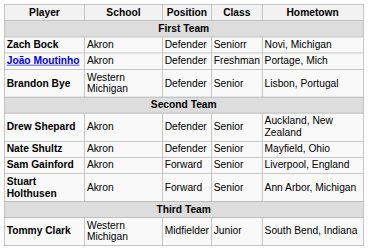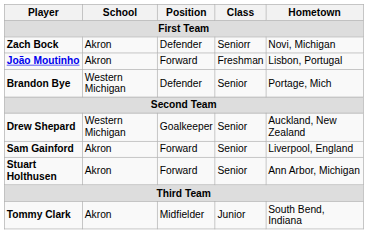 <table class="wikitable sortable" style="text-align: left; width:90%">
 <tr>
 <th>Player</th>
 <th>School</th>
 <th>Position</th>
 <th>Class</th>
 <th>Hometown</th>
 </tr>
 <tr>
 <td colspan="5" style="text-align:center; background:#ddd;"><strong>First Team</strong></td>
 </tr>
 <tr>
 <td><strong>Zach Bock</strong></td>
 <td>Akron</td>
 <td>Defender</td>
 <td>Seniorr</td>
 <td>Novi, Michigan</td>
 </tr>
 <tr>
 <td><strong><a href='#'>João Moutinho</a></strong></td>
 <td>Akron</td>
-<td>Defender</td>
+<td>Forward</td>
 <td>Freshman</td>
-<td>Portage, Mich</td>
+<td>Lisbon, Portugal</td>
 </tr>
 <tr>
 <td><strong>Brandon Bye</strong></td>
 <td>Western Michigan</td>
 <td>Defender</td>
 <td>Senior</td>
-<td>Lisbon, Portugal</td>
+<td>Portage, Mich</td>
 </tr>
 <tr>
 <td colspan="5" style="text-align:center; background:#ddd;"><strong>Second Team</strong></td>
 </tr>
 <tr>
 <td><strong>Drew Shepard</strong></td>
-<td>Akron</td>
-<td>Defender</td>
+<td>Western Michigan</td>
+<td>Goalkeeper</td>
 <td>Senior</td>
 <td>Auckland, New Zealand</td>
-</tr>
-<tr>
-<td><strong>Nate Shultz</strong></td>
-<td>Akron</td>
-<td>Defender</td>
-<td>Senior</td>
-<td>Mayfield, Ohio</td>
 </tr>
 <tr>
 <td><strong>Sam Gainford</strong></td>
 <td>Akron</td>
 <td>Forward</td>
 <td>Senior</td>
 <td>Liverpool, England</td>
 </tr>
 <tr>
 <td><strong>Stuart Holthusen</strong></td>
 <td>Akron</td>
 <td>Forward</td>
 <td>Senior</td>
 <td>Ann Arbor, Michigan</td>
 </tr>
 <tr>
 <td colspan="5" style="text-align:center; background:#ddd;"><strong>Third Team</strong></td>
 </tr>
 <tr>
 <td><strong>Tommy Clark</strong></td>
-<td>Western Michigan</td>
+<td>Akron</td>
 <td>Midfielder</td>
 <td>Junior</td>
 <td>South Bend, Indiana</td>
 </tr>
 </table>
